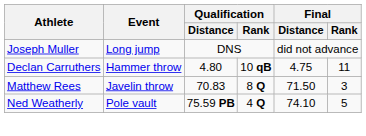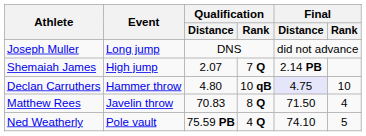 <table class="wikitable" style="font-size:90%">
 <tr>
 <th rowspan=2>Athlete</th>
 <th rowspan=2>Event</th>
 <th colspan=2>Qualification</th>
 <th colspan=2>Final</th>
 </tr>
 <tr style="font-size:95%">
 <th>Distance</th>
 <th>Rank</th>
 <th>Distance</th>
 <th>Rank</th>
 </tr>
 <tr align=center>
 <td align=left><a href='#'>Joseph Muller</a></td>
 <td align=left><a href='#'>Long jump</a></td>
 <td colspan=2>DNS</td>
 <td colspan=2>did not advance</td>
 </tr>
 <tr align=center>
+<td align=left><a href='#'>Shemaiah James</a></td>
+<td align=left><a href='#'>High jump</a></td>
+<td>2.07</td>
+<td>7 <strong>Q</strong></td>
+<td>2.14 <strong>PB</strong></td>
+<td></td>
+</tr>
+<tr align=center>
 <td align=left><a href='#'>Declan Carruthers</a></td>
 <td align=left><a href='#'>Hammer throw</a></td>
 <td>4.80</td>
 <td>10 <strong>qB</strong></td>
-<td>4.75</td>
-<td>11</td>
+<td style="background: lavender;">4.75</td>
+<td>10</td>
 </tr>
 <tr align=center>
 <td align=left><a href='#'>Matthew Rees</a></td>
 <td align=left><a href='#'>Javelin throw</a></td>
 <td>70.83</td>
 <td>8 <strong>Q</strong></td>
 <td>71.50</td>
-<td>3</td>
+<td>4</td>
 </tr>
 <tr align=center>
 <td align=left><a href='#'>Ned Weatherly</a></td>
 <td align=left><a href='#'>Pole vault</a></td>
 <td>75.59 <strong>PB</strong></td>
 <td>4 <strong>Q</strong></td>
 <td>74.10</td>
 <td>5</td>
 </tr>
 </table>
